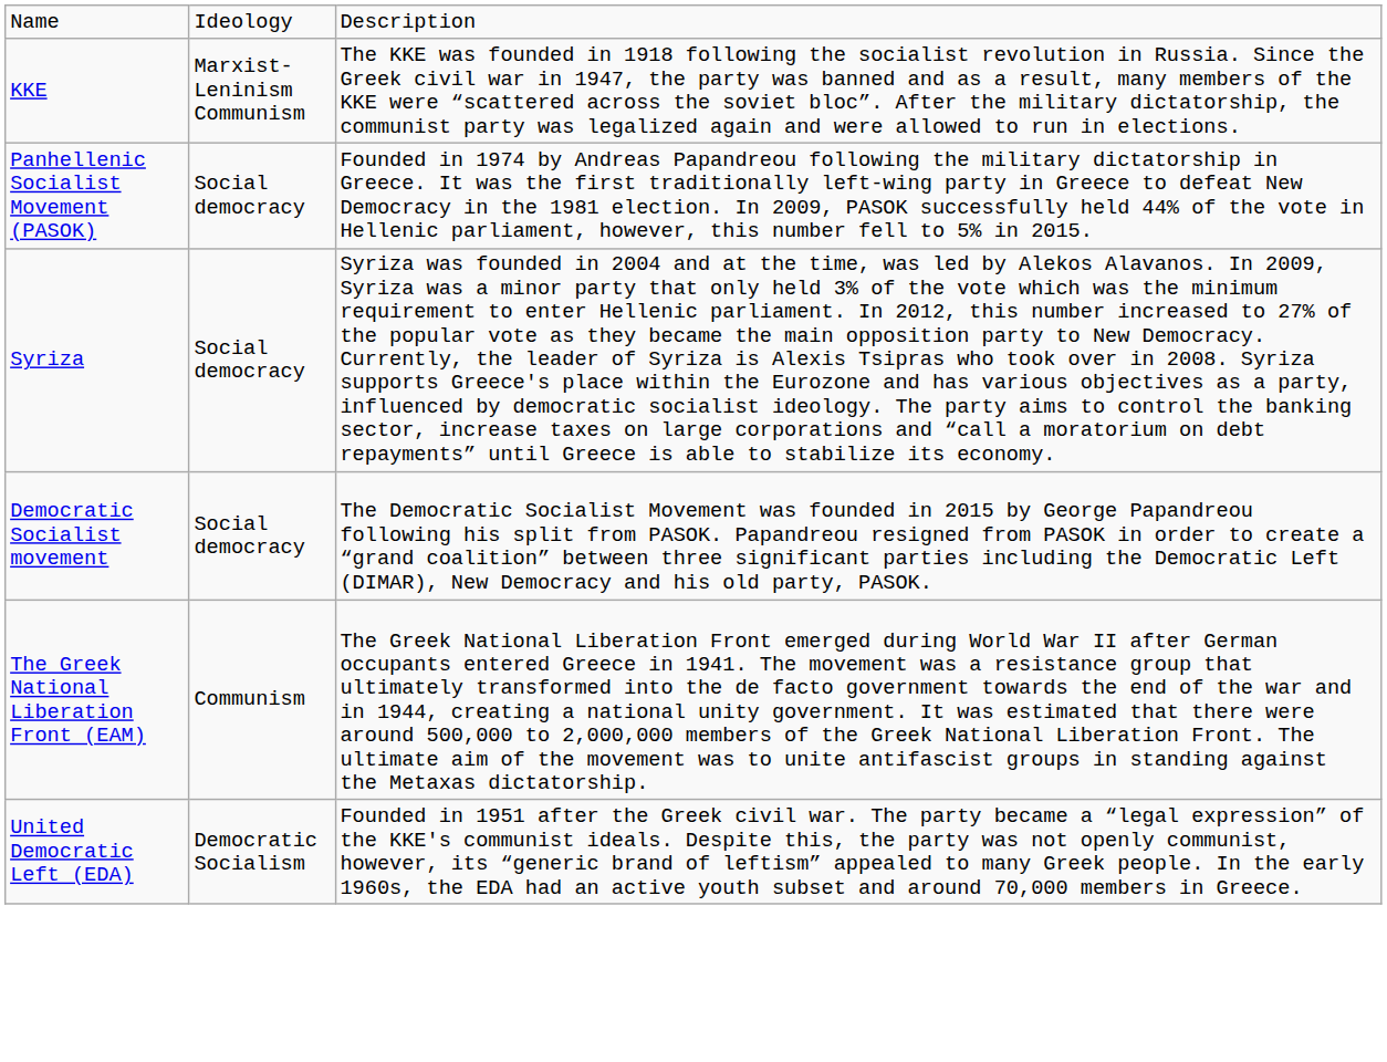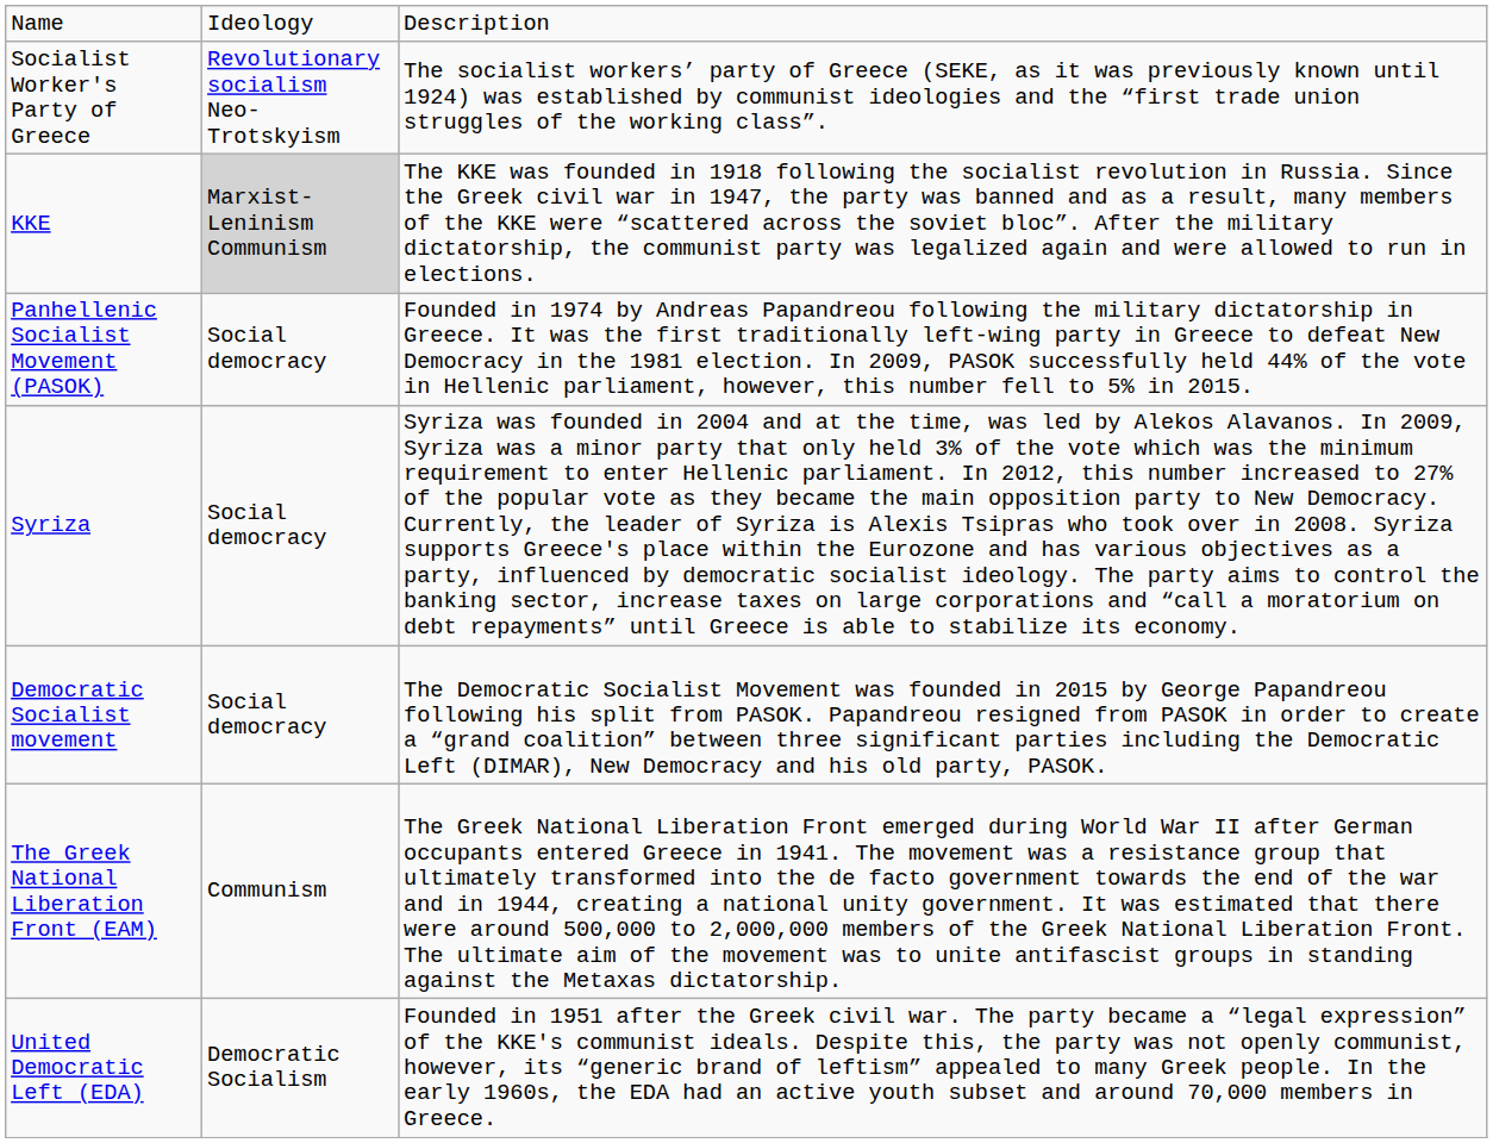 <table class="wikitable">
 <tr>
 <td>Name</td>
 <td>Ideology</td>
 <td>Description</td>
 </tr>
 <tr>
+<td>Socialist Worker's Party of Greece</td>
+<td><a href='#'>Revolutionary socialism</a><br>Neo-Trotskyism</td>
+<td>The socialist workers’ party of Greece (SEKE, as it was previously known until 1924) was established by communist ideologies and the “first trade union struggles of the working class”.</td>
+</tr>
+<tr>
 <td><a href='#'>KKE</a></td>
-<td>Marxist-Leninism<br>Communism</td>
+<td style="background: lightgrey;">Marxist-Leninism<br>Communism</td>
 <td>The KKE was founded in 1918 following the socialist revolution in Russia. Since the Greek civil war in 1947, the party was banned and as a result, many members of the KKE were “scattered across the soviet bloc”. After the military dictatorship, the communist party was legalized again and were allowed to run in elections.</td>
 </tr>
 <tr>
 <td><a href='#'>Panhellenic Socialist Movement (PASOK)</a></td>
 <td>Social democracy</td>
 <td>Founded in 1974 by Andreas Papandreou following the military dictatorship in Greece. It was the first traditionally left-wing party in Greece to defeat New Democracy in the 1981 election. In 2009, PASOK successfully held 44% of the vote in Hellenic parliament, however, this number fell to 5% in 2015.</td>
 </tr>
 <tr>
 <td><a href='#'>Syriza</a></td>
 <td>Social democracy</td>
 <td>Syriza was founded in 2004 and at the time, was led by Alekos Alavanos. In 2009, Syriza was a minor party that only held 3% of the vote which was the minimum requirement to enter Hellenic parliament. In 2012, this number increased to 27% of the popular vote as they became the main opposition party to New Democracy. Currently, the leader of Syriza is Alexis Tsipras who took over in 2008. Syriza supports Greece's place within the Eurozone and has various objectives as a party, influenced by democratic socialist ideology. The party aims to control the banking sector, increase taxes on large corporations and “call a moratorium on debt repayments” until Greece is able to stabilize its economy.</td>
 </tr>
 <tr>
 <td><a href='#'>Democratic Socialist movement</a></td>
 <td>Social democracy</td>
 <td><br>The Democratic Socialist Movement was founded in 2015 by George Papandreou following his split from PASOK. Papandreou resigned from PASOK in order to create a “grand coalition” between three significant parties including the Democratic Left (DIMAR), New Democracy and his old party, PASOK.</td>
 </tr>
 <tr>
 <td><a href='#'>The Greek National Liberation Front (EAM)</a></td>
 <td>Communism</td>
 <td><br>The Greek National Liberation Front emerged during World War II after German occupants entered Greece in 1941. The movement was a resistance group that ultimately transformed into the de facto government towards the end of the war and in 1944, creating a national unity government. It was estimated that there were around 500,000 to 2,000,000 members of the Greek National Liberation Front. The ultimate aim of the movement was to unite antifascist groups in standing against the Metaxas dictatorship.</td>
 </tr>
 <tr>
 <td><a href='#'>United Democratic Left (EDA)</a></td>
 <td>Democratic Socialism</td>
 <td>Founded in 1951 after the Greek civil war. The party became a “legal expression” of the KKE's communist ideals. Despite this, the party was not openly communist, however, its “generic brand of leftism” appealed to many Greek people. In the early 1960s, the EDA had an active youth subset and around 70,000 members in Greece.</td>
 </tr>
 </table>
